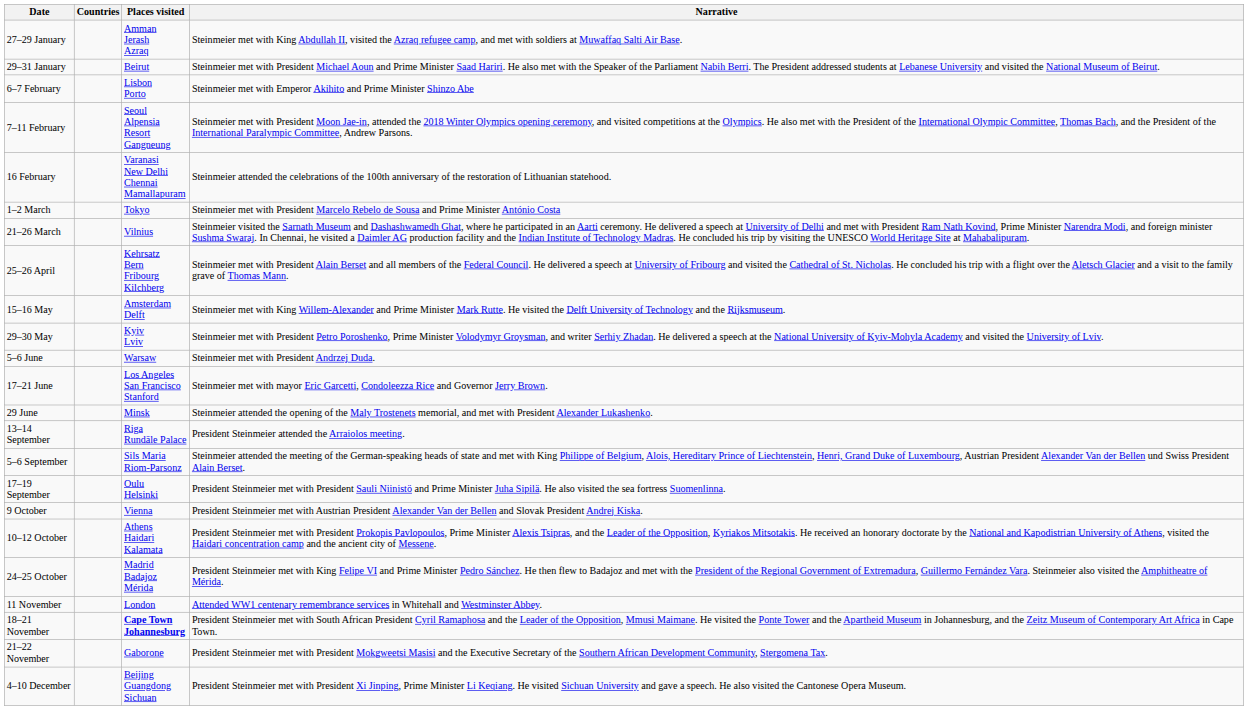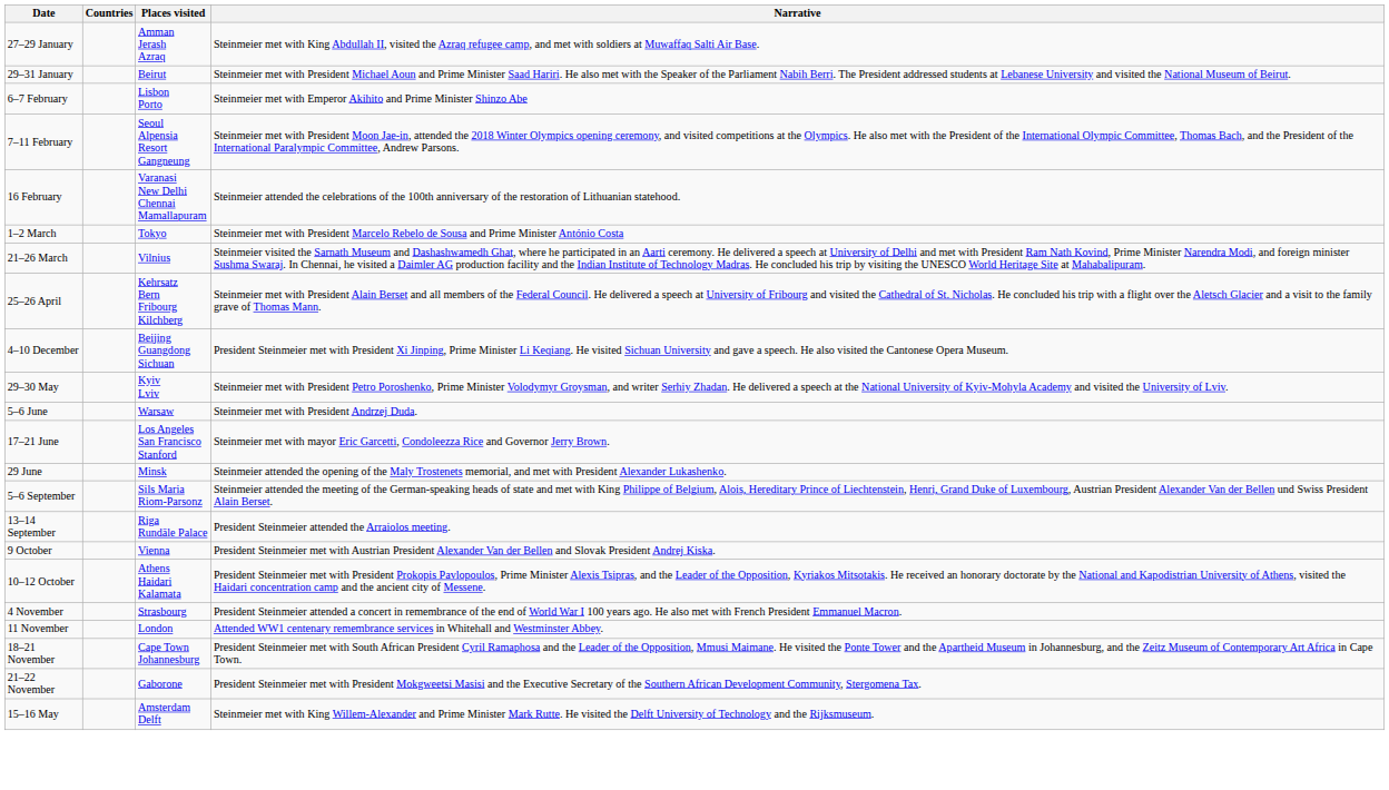 <table class="wikitable" border="1">
 <tr>
 <th>Date</th>
 <th>Countries</th>
 <th>Places visited</th>
 <th>Narrative</th>
 </tr>
 <tr>
 <td nowrap>27–29 January</td>
 <td></td>
 <td><a href='#'>Amman</a><br><a href='#'>Jerash</a><br><a href='#'>Azraq</a></td>
 <td>Steinmeier met with King <a href='#'>Abdullah II</a>, visited the <a href='#'>Azraq refugee camp</a>, and met with soldiers at <a href='#'>Muwaffaq Salti Air Base</a>.</td>
 </tr>
 <tr>
 <td>29–31 January</td>
 <td></td>
 <td><a href='#'>Beirut</a></td>
 <td>Steinmeier met with President <a href='#'>Michael Aoun</a> and Prime Minister <a href='#'>Saad Hariri</a>. He also met with the Speaker of the Parliament <a href='#'>Nabih Berri</a>. The President addressed students at <a href='#'>Lebanese University</a> and visited the <a href='#'>National Museum of Beirut</a>.</td>
 </tr>
 <tr>
 <td>6–7 February</td>
 <td></td>
 <td><a href='#'>Lisbon</a><br><a href='#'>Porto</a></td>
 <td>Steinmeier met with Emperor <a href='#'>Akihito</a> and Prime Minister <a href='#'>Shinzo Abe</a></td>
 </tr>
 <tr>
 <td>7–11 February</td>
 <td></td>
 <td><a href='#'>Seoul</a><br><a href='#'>Alpensia Resort</a><br><a href='#'>Gangneung</a></td>
 <td>Steinmeier met with President <a href='#'>Moon Jae-in</a>, attended the <a href='#'>2018 Winter Olympics opening ceremony</a>, and visited competitions at the <a href='#'>Olympics</a>. He also met with the President of the <a href='#'>International Olympic Committee</a>, <a href='#'>Thomas Bach</a>, and the President of the <a href='#'>International Paralympic Committee</a>, Andrew Parsons.</td>
 </tr>
 <tr>
 <td>16 February</td>
 <td></td>
 <td><a href='#'>Varanasi</a><br><a href='#'>New Delhi</a><br><a href='#'>Chennai</a><br><a href='#'>Mamallapuram</a></td>
 <td>Steinmeier  attended the celebrations of the 100th anniversary of the restoration of Lithuanian statehood.</td>
 </tr>
 <tr>
 <td>1–2 March</td>
 <td></td>
 <td><a href='#'>Tokyo</a></td>
 <td>Steinmeier met with President <a href='#'>Marcelo Rebelo de Sousa</a> and Prime Minister <a href='#'>António Costa</a></td>
 </tr>
 <tr>
 <td>21–26 March</td>
 <td></td>
 <td><a href='#'>Vilnius</a></td>
 <td>Steinmeier visited the <a href='#'>Sarnath Museum</a> and <a href='#'>Dashashwamedh Ghat</a>, where he participated in an <a href='#'>Aarti</a> ceremony. He delivered a speech at <a href='#'>University of Delhi</a> and met with President <a href='#'>Ram Nath Kovind</a>, Prime Minister <a href='#'>Narendra Modi</a>, and foreign minister <a href='#'>Sushma Swaraj</a>. In Chennai, he visited a <a href='#'>Daimler AG</a> production facility and the <a href='#'>Indian Institute of Technology Madras</a>. He concluded his trip by visiting the UNESCO <a href='#'>World Heritage Site</a> at <a href='#'>Mahabalipuram</a>.</td>
 </tr>
 <tr>
 <td>25–26 April</td>
 <td></td>
 <td><a href='#'>Kehrsatz</a><br><a href='#'>Bern</a><br><a href='#'>Fribourg</a><br><a href='#'>Kilchberg</a></td>
 <td>Steinmeier met with President <a href='#'>Alain Berset</a> and all members of the <a href='#'>Federal Council</a>. He delivered a speech at <a href='#'>University of Fribourg</a> and visited the <a href='#'>Cathedral of St. Nicholas</a>. He concluded his trip with a flight over the <a href='#'>Aletsch Glacier</a> and a visit to the family grave of <a href='#'>Thomas Mann</a>.</td>
 </tr>
 <tr>
-<td>15–16 May</td>
+<td>4–10 December</td>
 <td></td>
-<td><a href='#'>Amsterdam</a><br><a href='#'>Delft</a></td>
-<td>Steinmeier met with King <a href='#'>Willem-Alexander</a> and Prime Minister <a href='#'>Mark Rutte</a>. He visited the <a href='#'>Delft University of Technology</a> and the <a href='#'>Rijksmuseum</a>.</td>
+<td><a href='#'>Beijing</a><br><a href='#'>Guangdong</a><br><a href='#'>Sichuan</a></td>
+<td>President Steinmeier met with President <a href='#'>Xi Jinping</a>, Prime Minister <a href='#'>Li Keqiang</a>. He visited <a href='#'>Sichuan University</a> and gave a speech. He also visited the Cantonese Opera Museum.</td>
 </tr>
 <tr>
 <td>29–30 May</td>
 <td></td>
 <td><a href='#'>Kyiv</a><br><a href='#'>Lviv</a></td>
 <td>Steinmeier met with President <a href='#'>Petro Poroshenko</a>, Prime Minister <a href='#'>Volodymyr Groysman</a>, and writer <a href='#'>Serhiy Zhadan</a>. He delivered a speech at the <a href='#'>National University of Kyiv-Mohyla Academy</a> and visited the <a href='#'>University of Lviv</a>.</td>
 </tr>
 <tr>
 <td>5–6 June</td>
 <td></td>
 <td><a href='#'>Warsaw</a></td>
 <td>Steinmeier met with President <a href='#'>Andrzej Duda</a>.</td>
 </tr>
 <tr>
 <td>17–21 June</td>
 <td></td>
 <td><a href='#'>Los Angeles</a><br><a href='#'>San Francisco</a><br><a href='#'>Stanford</a></td>
 <td>Steinmeier met with mayor <a href='#'>Eric Garcetti</a>, <a href='#'>Condoleezza Rice</a> and Governor <a href='#'>Jerry Brown</a>.</td>
 </tr>
 <tr>
 <td>29 June</td>
 <td></td>
 <td><a href='#'>Minsk</a></td>
 <td>Steinmeier attended the opening of the <a href='#'>Maly Trostenets</a> memorial, and met with President <a href='#'>Alexander Lukashenko</a>.</td>
 </tr>
 <tr>
-<td>13–14 September</td>
-<td></td>
-<td><a href='#'>Riga</a><br><a href='#'>Rundāle Palace</a></td>
-<td>President Steinmeier attended the <a href='#'>Arraiolos meeting</a>.</td>
-</tr>
-<tr>
 <td>5–6 September</td>
 <td></td>
 <td><a href='#'>Sils Maria</a><br><a href='#'>Riom-Parsonz</a></td>
 <td>Steinmeier attended the meeting of the German-speaking heads of state and met with King <a href='#'>Philippe of Belgium</a>, <a href='#'>Alois, Hereditary Prince of Liechtenstein</a>, <a href='#'>Henri, Grand Duke of Luxembourg</a>, Austrian President <a href='#'>Alexander Van der Bellen</a> und Swiss President <a href='#'>Alain Berset</a>.</td>
 </tr>
 <tr>
-<td>17–19 September</td>
+<td>13–14 September</td>
 <td></td>
-<td><a href='#'>Oulu</a><br><a href='#'>Helsinki</a></td>
-<td>President Steinmeier met with President <a href='#'>Sauli Niinistö</a> and Prime Minister <a href='#'>Juha Sipilä</a>. He also visited the sea fortress <a href='#'>Suomenlinna</a>.</td>
+<td><a href='#'>Riga</a><br><a href='#'>Rundāle Palace</a></td>
+<td>President Steinmeier attended the <a href='#'>Arraiolos meeting</a>.</td>
 </tr>
 <tr>
 <td>9 October</td>
 <td></td>
 <td><a href='#'>Vienna</a></td>
 <td>President Steinmeier met with Austrian President <a href='#'>Alexander Van der Bellen</a> and Slovak President <a href='#'>Andrej Kiska</a>.</td>
 </tr>
 <tr>
 <td>10–12 October</td>
 <td></td>
 <td><a href='#'>Athens</a><br><a href='#'>Haidari</a><br><a href='#'>Kalamata</a></td>
 <td>President Steinmeier met with President <a href='#'>Prokopis Pavlopoulos</a>, Prime Minister <a href='#'>Alexis Tsipras</a>, and the <a href='#'>Leader of the Opposition</a>, <a href='#'>Kyriakos Mitsotakis</a>. He received an honorary doctorate by the <a href='#'>National and Kapodistrian University of Athens</a>, visited the <a href='#'>Haidari concentration camp</a> and the ancient city of <a href='#'>Messene</a>.</td>
 </tr>
 <tr>
-<td>24–25 October</td>
+<td>4 November</td>
 <td></td>
-<td><a href='#'>Madrid</a><br><a href='#'>Badajoz</a><br><a href='#'>Mérida</a></td>
-<td>President Steinmeier met with King <a href='#'>Felipe VI</a> and Prime Minister <a href='#'>Pedro Sánchez</a>. He then flew to Badajoz and met with the <a href='#'>President of the Regional Government of Extremadura</a>, <a href='#'>Guillermo Fernández Vara</a>. Steinmeier also visited the <a href='#'>Amphitheatre of Mérida</a>.</td>
+<td><a href='#'>Strasbourg</a></td>
+<td>President Steinmeier attended a concert in remembrance of the end of <a href='#'>World War I</a> 100 years ago. He also met with French President <a href='#'>Emmanuel Macron</a>.</td>
 </tr>
 <tr>
 <td>11 November</td>
 <td></td>
 <td><a href='#'>London</a></td>
 <td><a href='#'>Attended WW1 centenary remembrance services</a> in Whitehall and <a href='#'>Westminster Abbey</a>.</td>
 </tr>
 <tr>
 <td>18–21 November</td>
 <td></td>
-<td><strong><a href='#'>Cape Town</a><br><a href='#'>Johannesburg</a></strong></td>
+<td><a href='#'>Cape Town</a><br><a href='#'>Johannesburg</a></td>
 <td>President Steinmeier met with South African President <a href='#'>Cyril Ramaphosa</a> and the <a href='#'>Leader of the Opposition</a>, <a href='#'>Mmusi Maimane</a>. He visited the <a href='#'>Ponte Tower</a> and the <a href='#'>Apartheid Museum</a> in Johannesburg, and the <a href='#'>Zeitz Museum of Contemporary Art Africa</a> in Cape Town.</td>
 </tr>
 <tr>
 <td>21–22 November</td>
 <td></td>
 <td><a href='#'>Gaborone</a></td>
 <td>President Steinmeier met with President <a href='#'>Mokgweetsi Masisi</a> and the Executive Secretary of the <a href='#'>Southern African Development Community</a>, <a href='#'>Stergomena Tax</a>.</td>
 </tr>
 <tr>
-<td>4–10 December</td>
+<td>15–16 May</td>
 <td></td>
-<td><a href='#'>Beijing</a><br><a href='#'>Guangdong</a><br><a href='#'>Sichuan</a></td>
-<td>President Steinmeier met with President <a href='#'>Xi Jinping</a>, Prime Minister <a href='#'>Li Keqiang</a>. He visited <a href='#'>Sichuan University</a> and gave a speech. He also visited the Cantonese Opera Museum.</td>
+<td><a href='#'>Amsterdam</a><br><a href='#'>Delft</a></td>
+<td>Steinmeier met with King <a href='#'>Willem-Alexander</a> and Prime Minister <a href='#'>Mark Rutte</a>. He visited the <a href='#'>Delft University of Technology</a> and the <a href='#'>Rijksmuseum</a>.</td>
 </tr>
 </table>
